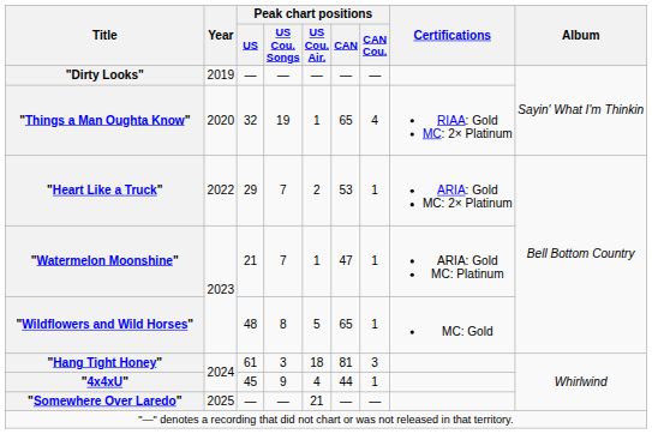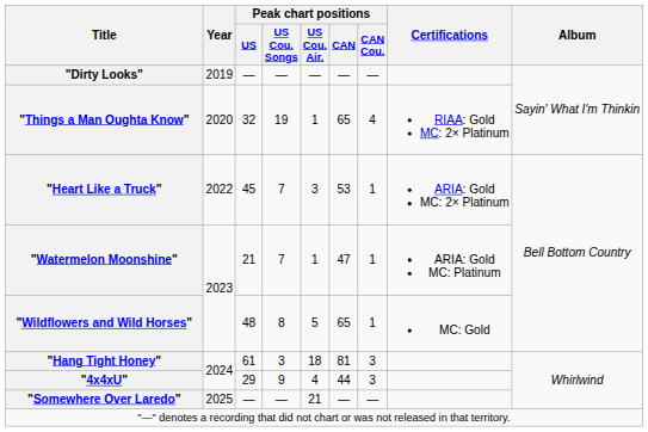 <table class="wikitable plainrowheaders" style="text-align:center;" border="1">
 <tr>
 <th scope="col" rowspan="2" style="width:16em;">Title</th>
 <th scope="col" rowspan="2">Year</th>
 <th colspan="5" scope="col">Peak chart positions</th>
 <th scope="col" rowspan="2"><a href='#'>Certifications</a></th>
 <th scope="col" rowspan="2">Album</th>
 </tr>
 <tr>
 <th scope="col" style="width:2em;font-size:90%;"><a href='#'>US</a><br></th>
 <th scope="col" style="width:2em;font-size:90%;"><a href='#'>US<br>Cou.<br>Songs</a><br></th>
 <th scope="col" style="width:2em;font-size:90%;"><a href='#'>US<br>Cou.<br>Air.</a><br></th>
 <th scope="col" style="width:2em;font-size:90%;"><a href='#'>CAN</a><br></th>
 <th scope="col" style="width:2em;font-size:90%;"><a href='#'>CAN<br>Cou.</a><br></th>
 </tr>
 <tr>
 <th scope="row">"Dirty Looks"</th>
 <td>2019</td>
 <td>—</td>
 <td>—</td>
 <td>—</td>
 <td>—</td>
 <td>—</td>
 <td></td>
 <td rowspan="2"><em>Sayin' What I'm Thinkin</em></td>
 </tr>
 <tr>
 <th scope="row">"<a href='#'>Things a Man Oughta Know</a>"</th>
 <td>2020</td>
 <td>32</td>
 <td>19</td>
 <td>1</td>
 <td>65</td>
 <td>4</td>
 <td><br><ul><li><a href='#'>RIAA</a>: Gold</li><li><a href='#'>MC</a>: 2× Platinum</li></ul></td>
 </tr>
 <tr>
 <th scope="row">"<a href='#'>Heart Like a Truck</a>"</th>
 <td>2022</td>
-<td>29</td>
+<td>45</td>
 <td>7</td>
-<td>2</td>
+<td>3</td>
 <td>53</td>
 <td>1</td>
 <td><br><ul><li><a href='#'>ARIA</a>: Gold</li><li>MC: 2× Platinum</li></ul></td>
 <td rowspan="3"><em>Bell Bottom Country</em></td>
 </tr>
 <tr>
 <th scope="row">"<a href='#'>Watermelon Moonshine</a>"</th>
 <td rowspan="2">2023</td>
 <td>21</td>
 <td>7</td>
 <td>1</td>
 <td>47</td>
 <td>1</td>
 <td><br><ul><li>ARIA: Gold</li><li>MC: Platinum</li></ul></td>
 </tr>
 <tr>
 <th scope="row">"<a href='#'>Wildflowers and Wild Horses</a>"</th>
 <td>48</td>
 <td>8</td>
 <td>5</td>
 <td>65</td>
 <td>1</td>
 <td><br><ul><li>MC: Gold</li></ul></td>
 </tr>
 <tr>
 <th scope="row">"<a href='#'>Hang Tight Honey</a>"</th>
 <td rowspan="2">2024</td>
 <td>61</td>
 <td>3</td>
 <td>18</td>
 <td>81</td>
 <td>3</td>
 <td></td>
 <td rowspan="3"><em>Whirlwind</em></td>
 </tr>
 <tr>
 <th scope="row">"<a href='#'>4x4xU</a>"</th>
-<td>45</td>
+<td>29</td>
 <td>9</td>
 <td>4</td>
 <td>44</td>
-<td>1</td>
+<td>3</td>
 <td></td>
 </tr>
 <tr>
 <th scope="row">"<a href='#'>Somewhere Over Laredo</a>"</th>
 <td>2025</td>
 <td>—</td>
 <td>—</td>
 <td>21</td>
 <td>—</td>
 <td>—</td>
 </tr>
 <tr>
 <td colspan="9" style="font-size:90%">"—" denotes a recording that did not chart or was not released in that territory.</td>
 </tr>
 </table>
